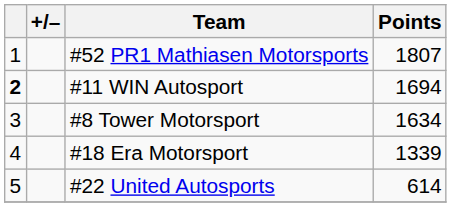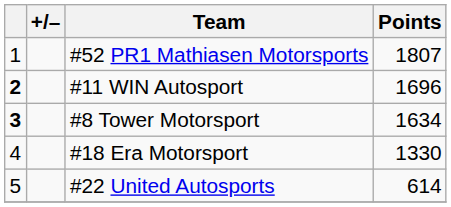 <table class="wikitable" style="font-size: 95%;">
 <tr>
 <th scope="col"></th>
 <th scope="col">+/–</th>
 <th scope="col">Team</th>
 <th scope="col">Points</th>
 </tr>
 <tr>
 <td align=center>1</td>
 <td align="left"></td>
 <td> #52 <a href='#'>PR1 Mathiasen Motorsports</a></td>
 <td align=right>1807</td>
 </tr>
 <tr>
 <td align=center><strong>2</strong></td>
 <td align="left"></td>
 <td> #11 WIN Autosport</td>
-<td align=right>1694</td>
+<td align=right>1696</td>
 </tr>
 <tr>
-<td align=center>3</td>
+<td align=center><strong>3</strong></td>
 <td align="left"></td>
 <td> #8 Tower Motorsport</td>
 <td align=right>1634</td>
 </tr>
 <tr>
 <td align=center>4</td>
 <td align="left"></td>
 <td> #18 Era Motorsport</td>
-<td align=right>1339</td>
+<td align=right>1330</td>
 </tr>
 <tr>
 <td align=center>5</td>
 <td align="left"></td>
 <td> #22 <a href='#'>United Autosports</a></td>
 <td align=right>614</td>
 </tr>
 <tr>
 </tr>
 </table>
